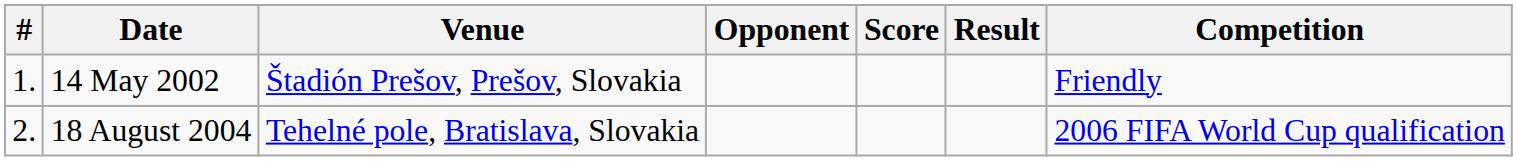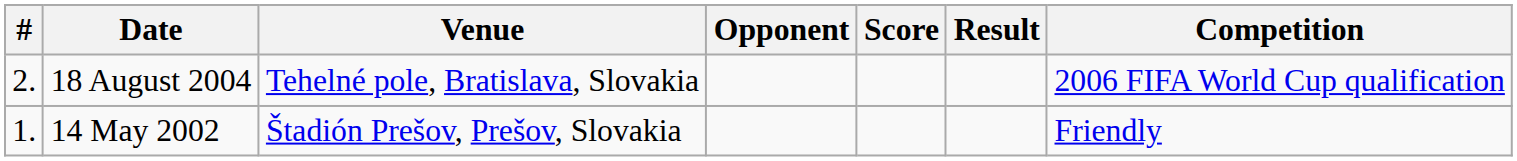 <table class="wikitable">
 <tr>
 <th>#</th>
 <th>Date</th>
 <th>Venue</th>
 <th>Opponent</th>
 <th>Score</th>
 <th>Result</th>
 <th>Competition</th>
 </tr>
 <tr>
+<td>2.</td>
+<td>18 August 2004</td>
+<td><a href='#'>Tehelné pole</a>, <a href='#'>Bratislava</a>, Slovakia</td>
+<td></td>
+<td></td>
+<td></td>
+<td><a href='#'>2006 FIFA World Cup qualification</a></td>
+</tr>
+<tr>
 <td>1.</td>
 <td>14 May 2002</td>
 <td><a href='#'>Štadión Prešov</a>, <a href='#'>Prešov</a>, Slovakia</td>
 <td></td>
 <td></td>
 <td></td>
 <td><a href='#'>Friendly</a></td>
 </tr>
-<tr>
-<td>2.</td>
-<td>18 August 2004</td>
-<td><a href='#'>Tehelné pole</a>, <a href='#'>Bratislava</a>, Slovakia</td>
-<td></td>
-<td></td>
-<td></td>
-<td><a href='#'>2006 FIFA World Cup qualification</a></td>
-</tr>
 </table>
